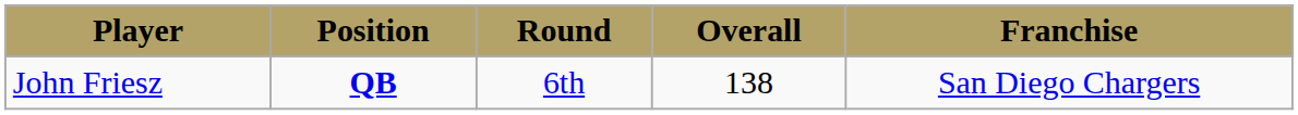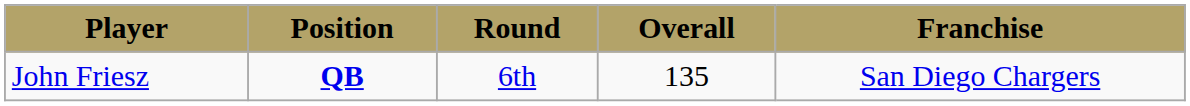 <table class="wikitable" width="50%">
 <tr align="center"  style="background:#B3A369;color:black;">
 <td><strong>Player</strong></td>
 <td><strong>Position</strong></td>
 <td><strong>Round</strong></td>
 <td><strong>Overall</strong></td>
 <td><strong>Franchise</strong></td>
 </tr>
 <tr align="center" bgcolor="">
 <td align=left><a href='#'>John Friesz</a></td>
 <td><strong><a href='#'>QB</a></strong></td>
 <td><a href='#'>6th</a></td>
-<td>138</td>
+<td>135</td>
 <td><a href='#'>San Diego Chargers</a></td>
 </tr>
 </table>
